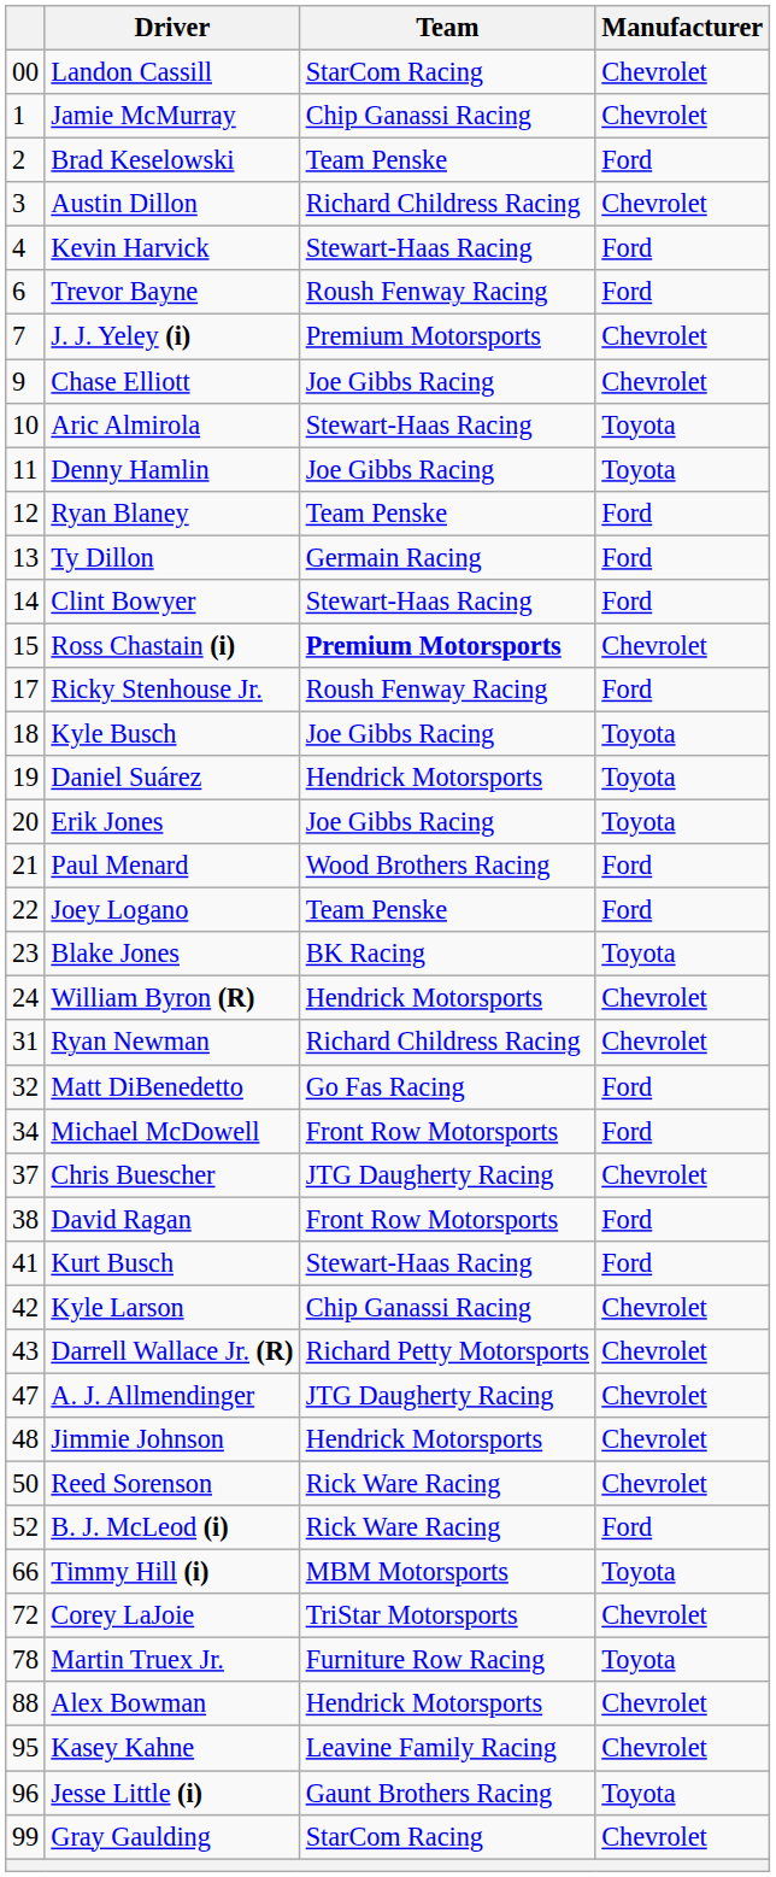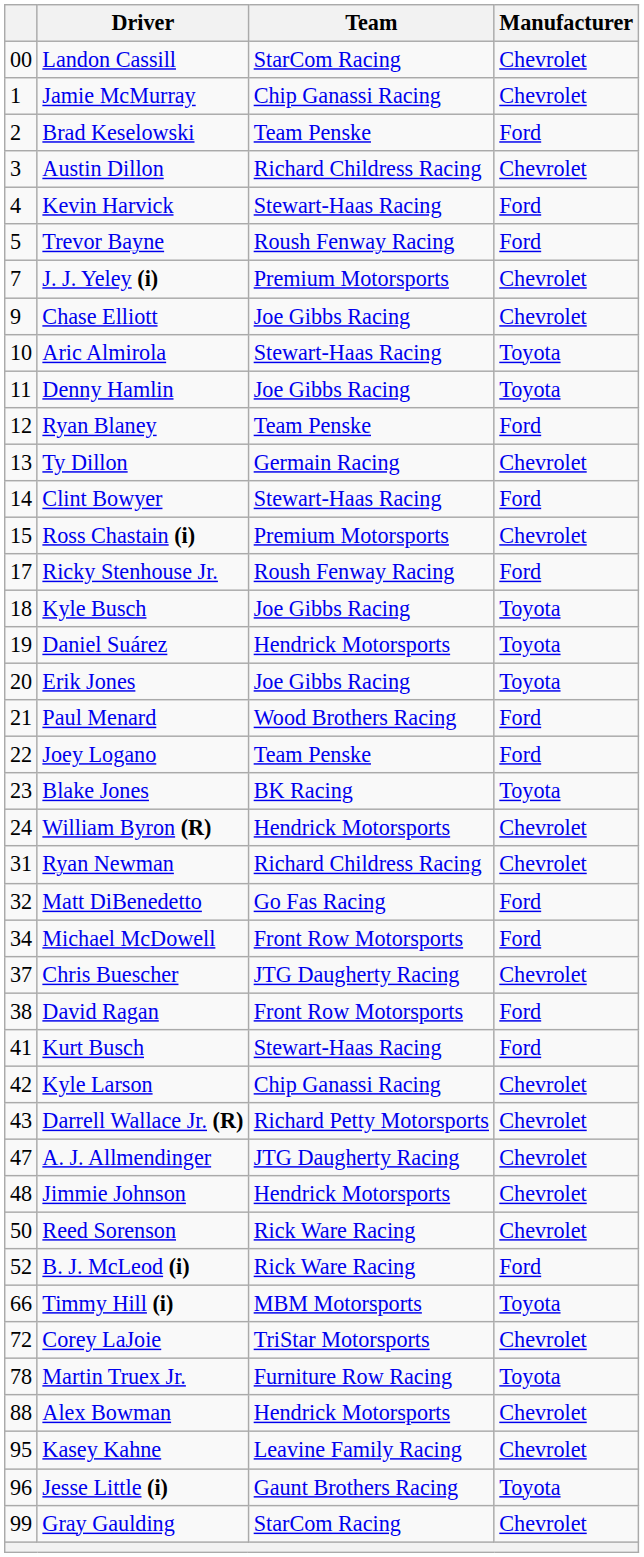 <table class="wikitable" style="font-size:95%">
 <tr>
 <th></th>
 <th>Driver</th>
 <th>Team</th>
 <th>Manufacturer</th>
 </tr>
 <tr>
 <td>00</td>
 <td><a href='#'>Landon Cassill</a></td>
 <td><a href='#'>StarCom Racing</a></td>
 <td><a href='#'>Chevrolet</a></td>
 </tr>
 <tr>
 <td>1</td>
 <td><a href='#'>Jamie McMurray</a></td>
 <td><a href='#'>Chip Ganassi Racing</a></td>
 <td><a href='#'>Chevrolet</a></td>
 </tr>
 <tr>
 <td>2</td>
 <td><a href='#'>Brad Keselowski</a></td>
 <td><a href='#'>Team Penske</a></td>
 <td><a href='#'>Ford</a></td>
 </tr>
 <tr>
 <td>3</td>
 <td><a href='#'>Austin Dillon</a></td>
 <td><a href='#'>Richard Childress Racing</a></td>
 <td><a href='#'>Chevrolet</a></td>
 </tr>
 <tr>
 <td>4</td>
 <td><a href='#'>Kevin Harvick</a></td>
 <td><a href='#'>Stewart-Haas Racing</a></td>
 <td><a href='#'>Ford</a></td>
 </tr>
 <tr>
-<td>6</td>
+<td>5</td>
 <td><a href='#'>Trevor Bayne</a></td>
 <td><a href='#'>Roush Fenway Racing</a></td>
 <td><a href='#'>Ford</a></td>
 </tr>
 <tr>
 <td>7</td>
 <td><a href='#'>J. J. Yeley</a> <strong>(i)</strong></td>
 <td><a href='#'>Premium Motorsports</a></td>
 <td><a href='#'>Chevrolet</a></td>
 </tr>
 <tr>
 <td>9</td>
 <td><a href='#'>Chase Elliott</a></td>
 <td><a href='#'>Joe Gibbs Racing</a></td>
 <td><a href='#'>Chevrolet</a></td>
 </tr>
 <tr>
 <td>10</td>
 <td><a href='#'>Aric Almirola</a></td>
 <td><a href='#'>Stewart-Haas Racing</a></td>
 <td><a href='#'>Toyota</a></td>
 </tr>
 <tr>
 <td>11</td>
 <td><a href='#'>Denny Hamlin</a></td>
 <td><a href='#'>Joe Gibbs Racing</a></td>
 <td><a href='#'>Toyota</a></td>
 </tr>
 <tr>
 <td>12</td>
 <td><a href='#'>Ryan Blaney</a></td>
 <td><a href='#'>Team Penske</a></td>
 <td><a href='#'>Ford</a></td>
 </tr>
 <tr>
 <td>13</td>
 <td><a href='#'>Ty Dillon</a></td>
 <td><a href='#'>Germain Racing</a></td>
-<td><a href='#'>Ford</a></td>
+<td><a href='#'>Chevrolet</a></td>
 </tr>
 <tr>
 <td>14</td>
 <td><a href='#'>Clint Bowyer</a></td>
 <td><a href='#'>Stewart-Haas Racing</a></td>
 <td><a href='#'>Ford</a></td>
 </tr>
 <tr>
 <td>15</td>
 <td><a href='#'>Ross Chastain</a> <strong>(i)</strong></td>
-<td><strong><a href='#'>Premium Motorsports</a></strong></td>
+<td><a href='#'>Premium Motorsports</a></td>
 <td><a href='#'>Chevrolet</a></td>
 </tr>
 <tr>
 <td>17</td>
 <td><a href='#'>Ricky Stenhouse Jr.</a></td>
 <td><a href='#'>Roush Fenway Racing</a></td>
 <td><a href='#'>Ford</a></td>
 </tr>
 <tr>
 <td>18</td>
 <td><a href='#'>Kyle Busch</a></td>
 <td><a href='#'>Joe Gibbs Racing</a></td>
 <td><a href='#'>Toyota</a></td>
 </tr>
 <tr>
 <td>19</td>
 <td><a href='#'>Daniel Suárez</a></td>
 <td><a href='#'>Hendrick Motorsports</a></td>
 <td><a href='#'>Toyota</a></td>
 </tr>
 <tr>
 <td>20</td>
 <td><a href='#'>Erik Jones</a></td>
 <td><a href='#'>Joe Gibbs Racing</a></td>
 <td><a href='#'>Toyota</a></td>
 </tr>
 <tr>
 <td>21</td>
 <td><a href='#'>Paul Menard</a></td>
 <td><a href='#'>Wood Brothers Racing</a></td>
 <td><a href='#'>Ford</a></td>
 </tr>
 <tr>
 <td>22</td>
 <td><a href='#'>Joey Logano</a></td>
 <td><a href='#'>Team Penske</a></td>
 <td><a href='#'>Ford</a></td>
 </tr>
 <tr>
 <td>23</td>
 <td><a href='#'>Blake Jones</a></td>
 <td><a href='#'>BK Racing</a></td>
 <td><a href='#'>Toyota</a></td>
 </tr>
 <tr>
 <td>24</td>
 <td><a href='#'>William Byron</a> <strong>(R)</strong></td>
 <td><a href='#'>Hendrick Motorsports</a></td>
 <td><a href='#'>Chevrolet</a></td>
 </tr>
 <tr>
 <td>31</td>
 <td><a href='#'>Ryan Newman</a></td>
 <td><a href='#'>Richard Childress Racing</a></td>
 <td><a href='#'>Chevrolet</a></td>
 </tr>
 <tr>
 <td>32</td>
 <td><a href='#'>Matt DiBenedetto</a></td>
 <td><a href='#'>Go Fas Racing</a></td>
 <td><a href='#'>Ford</a></td>
 </tr>
 <tr>
 <td>34</td>
 <td><a href='#'>Michael McDowell</a></td>
 <td><a href='#'>Front Row Motorsports</a></td>
 <td><a href='#'>Ford</a></td>
 </tr>
 <tr>
 <td>37</td>
 <td><a href='#'>Chris Buescher</a></td>
 <td><a href='#'>JTG Daugherty Racing</a></td>
 <td><a href='#'>Chevrolet</a></td>
 </tr>
 <tr>
 <td>38</td>
 <td><a href='#'>David Ragan</a></td>
 <td><a href='#'>Front Row Motorsports</a></td>
 <td><a href='#'>Ford</a></td>
 </tr>
 <tr>
 <td>41</td>
 <td><a href='#'>Kurt Busch</a></td>
 <td><a href='#'>Stewart-Haas Racing</a></td>
 <td><a href='#'>Ford</a></td>
 </tr>
 <tr>
 <td>42</td>
 <td><a href='#'>Kyle Larson</a></td>
 <td><a href='#'>Chip Ganassi Racing</a></td>
 <td><a href='#'>Chevrolet</a></td>
 </tr>
 <tr>
 <td>43</td>
 <td><a href='#'>Darrell Wallace Jr.</a> <strong>(R)</strong></td>
 <td><a href='#'>Richard Petty Motorsports</a></td>
 <td><a href='#'>Chevrolet</a></td>
 </tr>
 <tr>
 <td>47</td>
 <td><a href='#'>A. J. Allmendinger</a></td>
 <td><a href='#'>JTG Daugherty Racing</a></td>
 <td><a href='#'>Chevrolet</a></td>
 </tr>
 <tr>
 <td>48</td>
 <td><a href='#'>Jimmie Johnson</a></td>
 <td><a href='#'>Hendrick Motorsports</a></td>
 <td><a href='#'>Chevrolet</a></td>
 </tr>
 <tr>
 <td>50</td>
 <td><a href='#'>Reed Sorenson</a></td>
 <td><a href='#'>Rick Ware Racing</a></td>
 <td><a href='#'>Chevrolet</a></td>
 </tr>
 <tr>
 <td>52</td>
 <td><a href='#'>B. J. McLeod</a> <strong>(i)</strong></td>
 <td><a href='#'>Rick Ware Racing</a></td>
 <td><a href='#'>Ford</a></td>
 </tr>
 <tr>
 <td>66</td>
 <td><a href='#'>Timmy Hill</a> <strong>(i)</strong></td>
 <td><a href='#'>MBM Motorsports</a></td>
 <td><a href='#'>Toyota</a></td>
 </tr>
 <tr>
 <td>72</td>
 <td><a href='#'>Corey LaJoie</a></td>
 <td><a href='#'>TriStar Motorsports</a></td>
 <td><a href='#'>Chevrolet</a></td>
 </tr>
 <tr>
 <td>78</td>
 <td><a href='#'>Martin Truex Jr.</a></td>
 <td><a href='#'>Furniture Row Racing</a></td>
 <td><a href='#'>Toyota</a></td>
 </tr>
 <tr>
 <td>88</td>
 <td><a href='#'>Alex Bowman</a></td>
 <td><a href='#'>Hendrick Motorsports</a></td>
 <td><a href='#'>Chevrolet</a></td>
 </tr>
 <tr>
 <td>95</td>
 <td><a href='#'>Kasey Kahne</a></td>
 <td><a href='#'>Leavine Family Racing</a></td>
 <td><a href='#'>Chevrolet</a></td>
 </tr>
 <tr>
 <td>96</td>
 <td><a href='#'>Jesse Little</a> <strong>(i)</strong></td>
 <td><a href='#'>Gaunt Brothers Racing</a></td>
 <td><a href='#'>Toyota</a></td>
 </tr>
 <tr>
 <td>99</td>
 <td><a href='#'>Gray Gaulding</a></td>
 <td><a href='#'>StarCom Racing</a></td>
 <td><a href='#'>Chevrolet</a></td>
 </tr>
 <tr>
 <th colspan="4"></th>
 </tr>
 </table>
